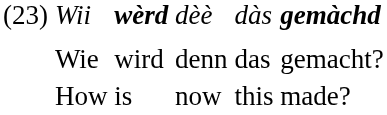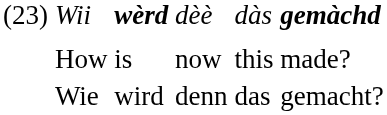 <table>
 <tr>
 <td>(23)</td>
 <td><em>Wii</em></td>
 <td><strong><em>wèrd</em></strong></td>
 <td><em>dèè</em></td>
 <td><em>dàs</em></td>
 <td><strong><em>gemàchd</em></strong></td>
 </tr>
 <tr>
 <td></td>
 <td></td>
 <td></td>
 <td></td>
 <td></td>
 <td></td>
 </tr>
 <tr>
 <td></td>
+<td>How</td>
+<td>is</td>
+<td>now</td>
+<td>this</td>
+<td>made?</td>
+</tr>
+<tr>
+<td></td>
 <td>Wie</td>
 <td>wird</td>
 <td>denn</td>
 <td>das</td>
 <td>gemacht?</td>
 </tr>
-<tr>
-<td></td>
-<td>How</td>
-<td>is</td>
-<td>now</td>
-<td>this</td>
-<td>made?</td>
-</tr>
 </table>
